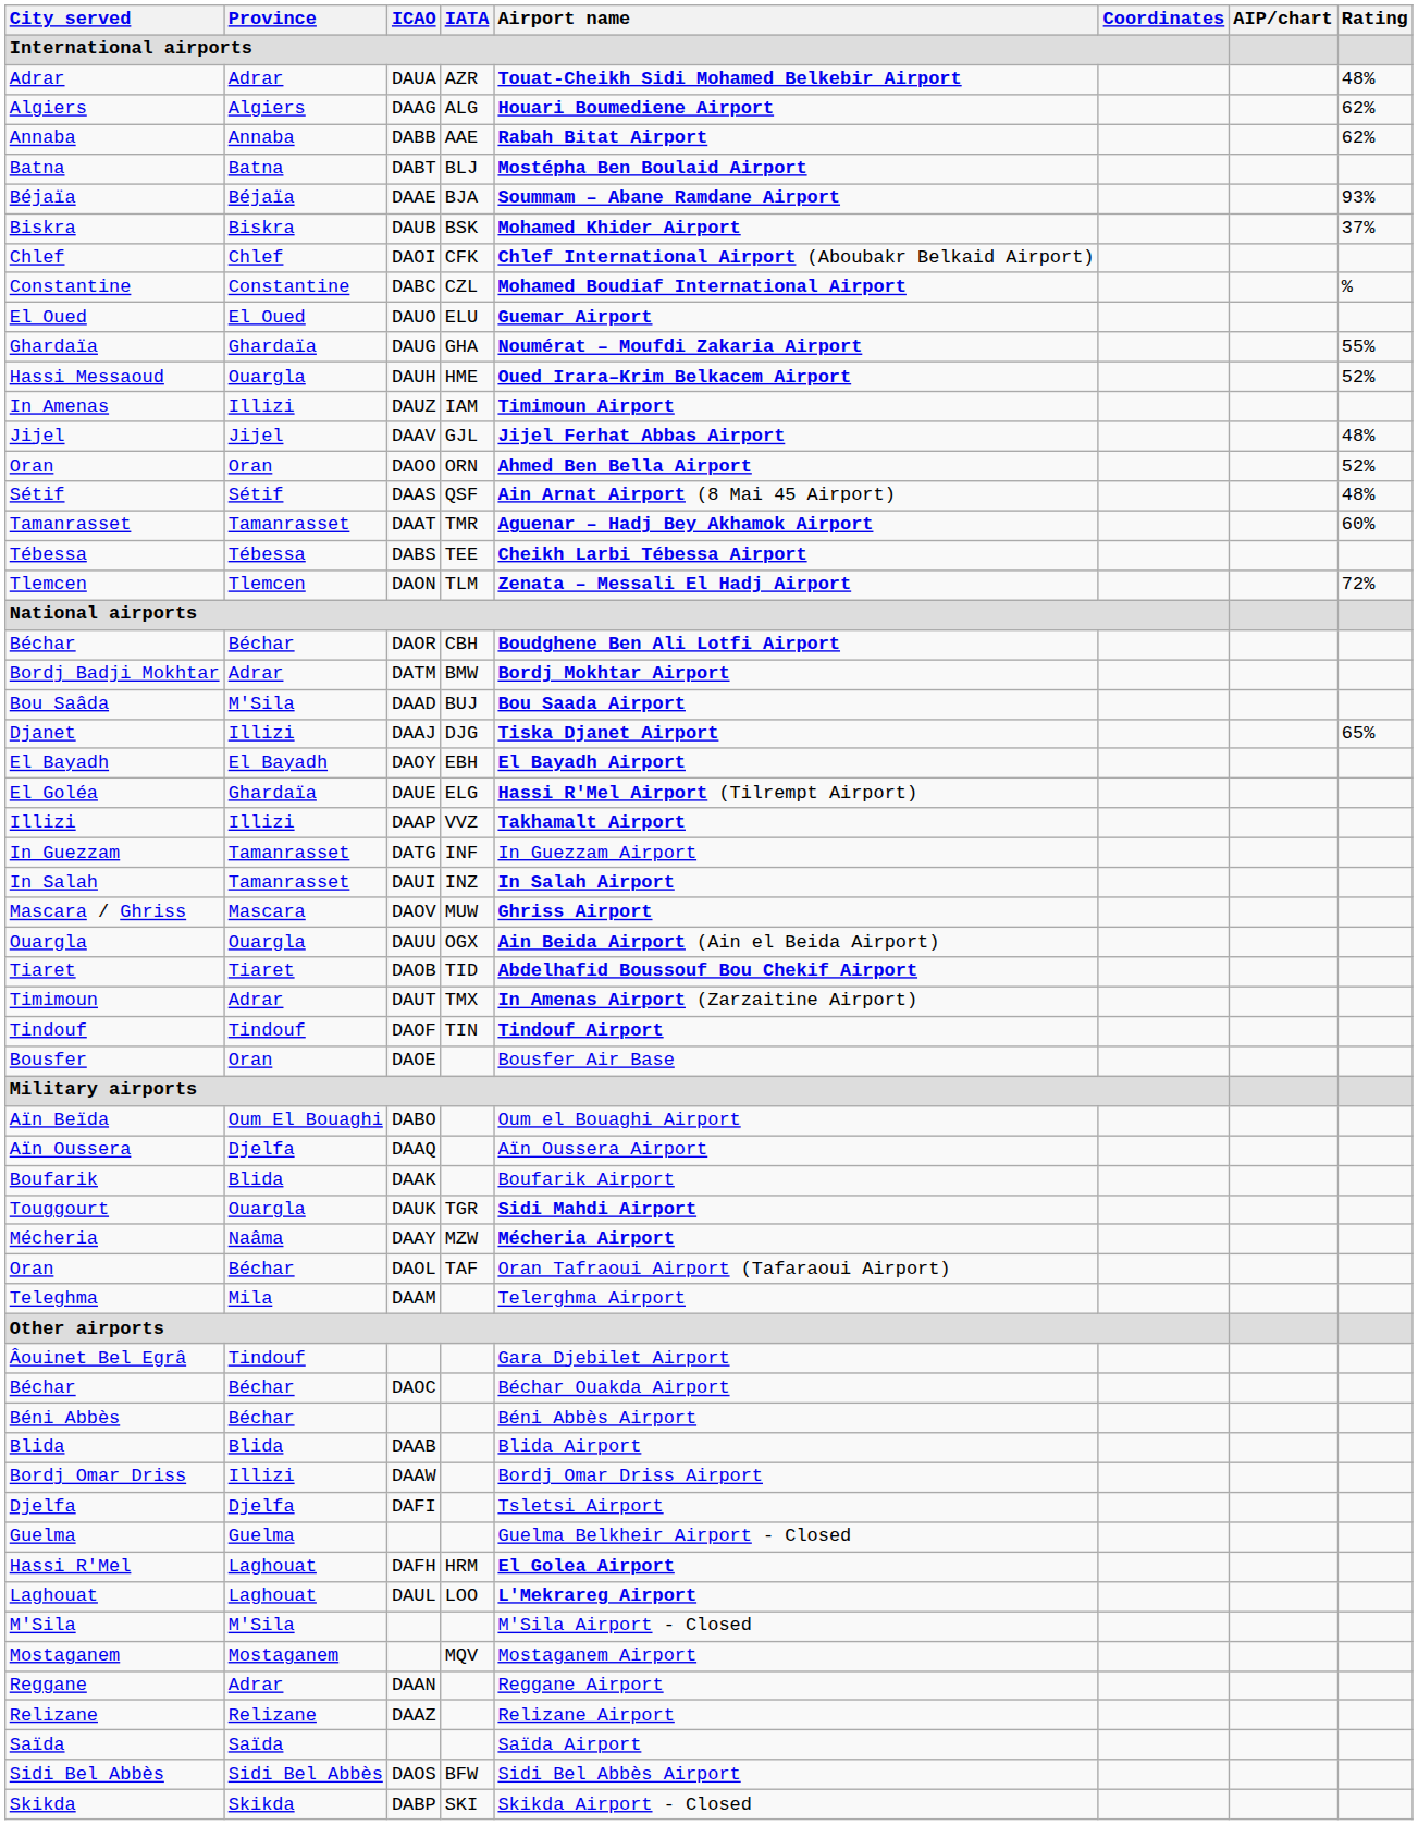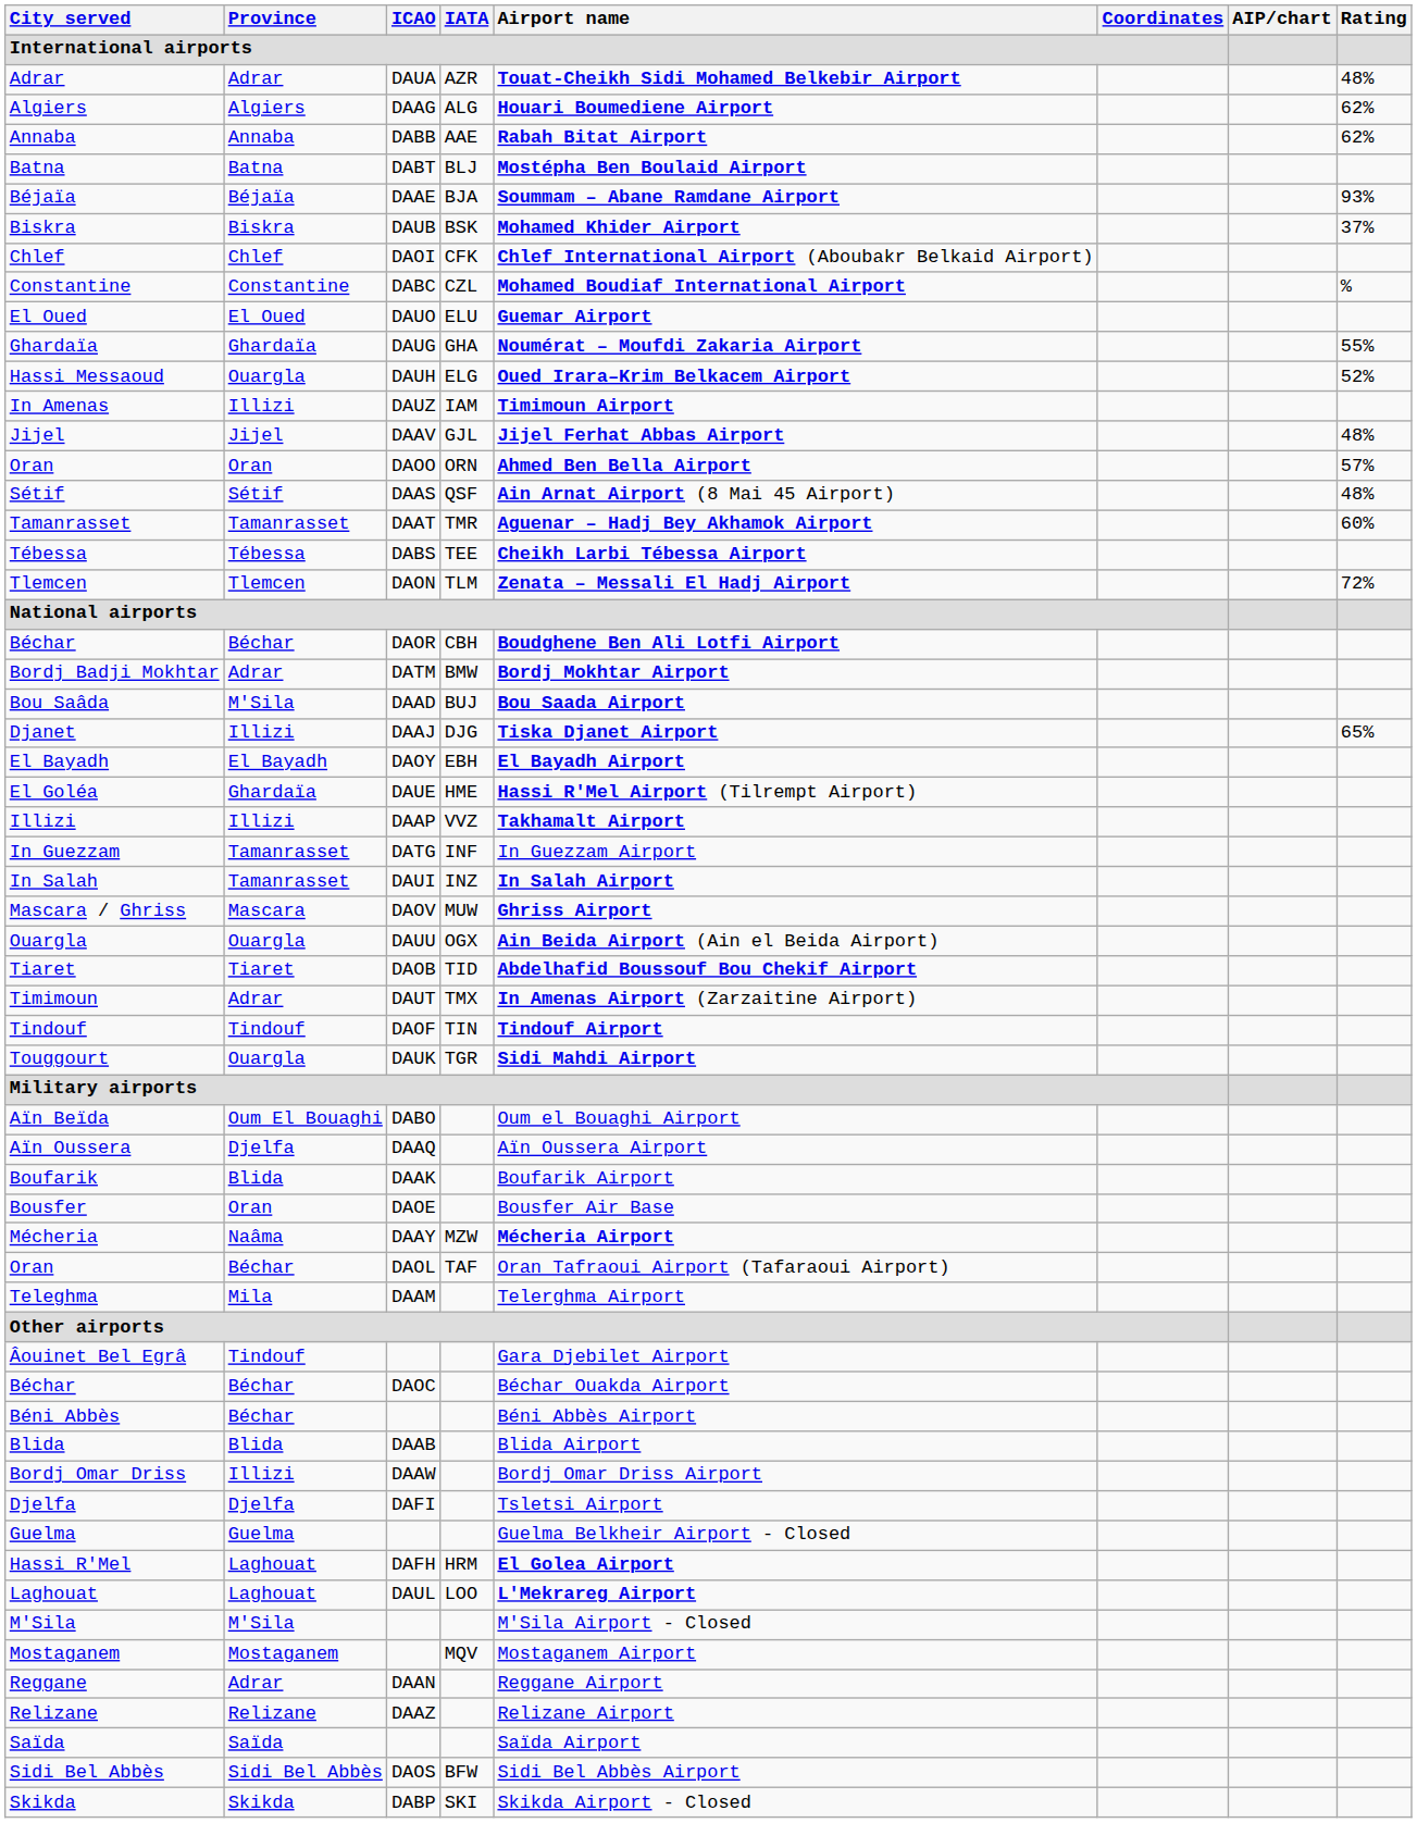 <table class="wikitable sortable" style="font-size:95%;">
 <tr valign=baseline>
 <th style="text-align:left; white-space:nowrap;"><a href='#'>City served</a></th>
 <th style="text-align:left;"><a href='#'>Province</a></th>
 <th style="text-align:left;"><a href='#'>ICAO</a></th>
 <th style="text-align:left;"><a href='#'>IATA</a></th>
 <th style="text-align:left; white-space:nowrap;">Airport name</th>
 <th style="text-align:left;"><a href='#'>Coordinates</a></th>
 <th style="text-align:left;" class="unsortable">AIP/chart</th>
 <th>Rating</th>
 </tr>
 <tr class="sortbottom" style="font-weight:bold; background:#DDDDDD;">
 <td colspan="6">International airports</td>
 <td></td>
 <td></td>
 </tr>
 <tr valign=top>
 <td><a href='#'>Adrar</a></td>
 <td><a href='#'>Adrar</a></td>
 <td>DAUA</td>
 <td>AZR</td>
 <td><strong><a href='#'>Touat-Cheikh Sidi Mohamed Belkebir Airport</a></strong></td>
 <td><small></small></td>
 <td><small> </small></td>
 <td>48%</td>
 </tr>
 <tr valign=top>
 <td><a href='#'>Algiers</a></td>
 <td><a href='#'>Algiers</a></td>
 <td>DAAG</td>
 <td>ALG</td>
 <td><strong><a href='#'>Houari Boumediene Airport</a></strong></td>
 <td><small></small></td>
 <td><small> </small></td>
 <td>62%</td>
 </tr>
 <tr valign=top>
 <td><a href='#'>Annaba</a></td>
 <td><a href='#'>Annaba</a></td>
 <td>DABB</td>
 <td>AAE</td>
 <td><strong><a href='#'>Rabah Bitat Airport</a></strong></td>
 <td><small></small></td>
 <td><small> </small></td>
 <td>62%</td>
 </tr>
 <tr valign=top>
 <td><a href='#'>Batna</a></td>
 <td><a href='#'>Batna</a></td>
 <td>DABT</td>
 <td>BLJ</td>
 <td><strong><a href='#'>Mostépha Ben Boulaid Airport</a></strong></td>
 <td><small></small></td>
 <td><small> </small></td>
 <td></td>
 </tr>
 <tr valign=top>
 <td><a href='#'>Béjaïa</a></td>
 <td><a href='#'>Béjaïa</a></td>
 <td>DAAE</td>
 <td>BJA</td>
 <td><strong><a href='#'>Soummam – Abane Ramdane Airport</a></strong></td>
 <td><small></small></td>
 <td><small> </small></td>
 <td>93%</td>
 </tr>
 <tr valign=top>
 <td><a href='#'>Biskra</a></td>
 <td><a href='#'>Biskra</a></td>
 <td>DAUB</td>
 <td>BSK</td>
 <td><strong><a href='#'>Mohamed Khider Airport</a></strong></td>
 <td><small></small></td>
 <td><small> </small></td>
 <td>37%</td>
 </tr>
 <tr valign=top>
 <td><a href='#'>Chlef</a></td>
 <td><a href='#'>Chlef</a></td>
 <td>DAOI</td>
 <td>CFK</td>
 <td><strong><a href='#'>Chlef International Airport</a></strong> (Aboubakr Belkaid Airport)</td>
 <td><small></small></td>
 <td><small> </small></td>
 <td></td>
 </tr>
 <tr valign=top>
 <td><a href='#'>Constantine</a></td>
 <td><a href='#'>Constantine</a></td>
 <td>DABC</td>
 <td>CZL</td>
 <td><strong><a href='#'>Mohamed Boudiaf International Airport</a></strong></td>
 <td><small></small></td>
 <td><small> </small></td>
 <td>%</td>
 </tr>
 <tr valign=top>
 <td><a href='#'>El Oued</a></td>
 <td><a href='#'>El Oued</a></td>
 <td>DAUO</td>
 <td>ELU</td>
 <td><strong><a href='#'>Guemar Airport</a></strong></td>
 <td><small></small></td>
 <td><small> </small></td>
 <td></td>
 </tr>
 <tr valign=top>
 <td><a href='#'>Ghardaïa</a></td>
 <td><a href='#'>Ghardaïa</a></td>
 <td>DAUG</td>
 <td>GHA</td>
 <td><strong><a href='#'>Noumérat – Moufdi Zakaria Airport</a></strong></td>
 <td><small></small></td>
 <td><small> </small></td>
 <td>55%</td>
 </tr>
 <tr valign=top>
 <td><a href='#'>Hassi Messaoud</a></td>
 <td><a href='#'>Ouargla</a></td>
 <td>DAUH</td>
-<td>HME</td>
+<td>ELG</td>
 <td><strong><a href='#'>Oued Irara–Krim Belkacem Airport</a></strong></td>
 <td><small></small></td>
 <td><small> </small></td>
 <td>52%</td>
 </tr>
 <tr valign=top>
 <td><a href='#'>In Amenas</a></td>
 <td><a href='#'>Illizi</a></td>
 <td>DAUZ</td>
 <td>IAM</td>
 <td><strong><a href='#'>Timimoun Airport</a></strong></td>
 <td><small></small></td>
 <td><small> </small></td>
 <td></td>
 </tr>
 <tr valign=top>
 <td><a href='#'>Jijel</a></td>
 <td><a href='#'>Jijel</a></td>
 <td>DAAV</td>
 <td>GJL</td>
 <td><strong><a href='#'>Jijel Ferhat Abbas Airport</a></strong></td>
 <td><small></small></td>
 <td><small> </small></td>
 <td>48%</td>
 </tr>
 <tr valign=top>
 <td><a href='#'>Oran</a></td>
 <td><a href='#'>Oran</a></td>
 <td>DAOO</td>
 <td>ORN</td>
 <td><strong><a href='#'>Ahmed Ben Bella Airport</a></strong></td>
 <td><small></small></td>
 <td><small> </small></td>
-<td>52%</td>
+<td>57%</td>
 </tr>
 <tr valign=top>
 <td><a href='#'>Sétif</a></td>
 <td><a href='#'>Sétif</a></td>
 <td>DAAS</td>
 <td>QSF</td>
 <td><strong><a href='#'>Ain Arnat Airport</a></strong> (8 Mai 45 Airport)</td>
 <td><small></small></td>
 <td><small> </small></td>
 <td>48%</td>
 </tr>
 <tr valign=top>
 <td><a href='#'>Tamanrasset</a></td>
 <td><a href='#'>Tamanrasset</a></td>
 <td>DAAT</td>
 <td>TMR</td>
 <td><strong><a href='#'>Aguenar – Hadj Bey Akhamok Airport</a></strong></td>
 <td><small></small></td>
 <td><small> </small></td>
 <td>60%</td>
 </tr>
 <tr valign=top>
 <td><a href='#'>Tébessa</a></td>
 <td><a href='#'>Tébessa</a></td>
 <td>DABS</td>
 <td>TEE</td>
 <td><strong><a href='#'>Cheikh Larbi Tébessa Airport</a></strong></td>
 <td><small></small></td>
 <td><small> </small></td>
 <td></td>
 </tr>
 <tr valign=top>
 <td><a href='#'>Tlemcen</a></td>
 <td><a href='#'>Tlemcen</a></td>
 <td>DAON</td>
 <td>TLM</td>
 <td><strong><a href='#'>Zenata – Messali El Hadj Airport</a></strong></td>
 <td><small></small></td>
 <td><small> </small></td>
 <td>72%</td>
 </tr>
 <tr class="sortbottom" style="font-weight:bold; background:#DDDDDD;">
 <td colspan="6">National airports</td>
 <td></td>
 <td></td>
 </tr>
 <tr valign=top>
 <td><a href='#'>Béchar</a></td>
 <td><a href='#'>Béchar</a></td>
 <td>DAOR</td>
 <td>CBH</td>
 <td><strong><a href='#'>Boudghene Ben Ali Lotfi Airport</a></strong></td>
 <td><small></small></td>
 <td><small> </small></td>
 <td></td>
 </tr>
 <tr valign=top>
 <td><a href='#'>Bordj Badji Mokhtar</a></td>
 <td><a href='#'>Adrar</a></td>
 <td>DATM</td>
 <td>BMW</td>
 <td><strong><a href='#'>Bordj Mokhtar Airport</a></strong></td>
 <td><small></small></td>
 <td><small> </small></td>
 <td></td>
 </tr>
 <tr valign=top>
 <td><a href='#'>Bou Saâda</a></td>
 <td><a href='#'>M'Sila</a></td>
 <td>DAAD</td>
 <td>BUJ</td>
 <td><strong><a href='#'>Bou Saada Airport</a></strong></td>
 <td><small></small></td>
 <td><small> </small></td>
 <td></td>
 </tr>
 <tr valign=top>
 <td><a href='#'>Djanet</a></td>
 <td><a href='#'>Illizi</a></td>
 <td>DAAJ</td>
 <td>DJG</td>
 <td><strong><a href='#'>Tiska Djanet Airport</a></strong></td>
 <td><small></small></td>
 <td><small> </small></td>
 <td>65%</td>
 </tr>
 <tr valign=top>
 <td><a href='#'>El Bayadh</a></td>
 <td><a href='#'>El Bayadh</a></td>
 <td>DAOY</td>
 <td>EBH</td>
 <td><strong><a href='#'>El Bayadh Airport</a></strong></td>
 <td><small></small></td>
 <td><small> </small></td>
 <td></td>
 </tr>
 <tr valign=top>
 <td><a href='#'>El Goléa</a></td>
 <td><a href='#'>Ghardaïa</a></td>
 <td>DAUE</td>
-<td>ELG</td>
+<td>HME</td>
 <td><strong><a href='#'>Hassi R'Mel Airport</a></strong> (Tilrempt Airport)</td>
 <td><small></small></td>
 <td><small> </small></td>
 <td></td>
 </tr>
 <tr valign=top>
 <td><a href='#'>Illizi</a></td>
 <td><a href='#'>Illizi</a></td>
 <td>DAAP</td>
 <td>VVZ</td>
 <td><strong><a href='#'>Takhamalt Airport</a></strong></td>
 <td><small></small></td>
 <td><small> </small></td>
 <td></td>
 </tr>
 <tr valign=top>
 <td><a href='#'>In Guezzam</a></td>
 <td><a href='#'>Tamanrasset</a></td>
 <td>DATG</td>
 <td>INF</td>
 <td><a href='#'>In Guezzam Airport</a></td>
 <td><small></small></td>
 <td><small> </small></td>
 <td></td>
 </tr>
 <tr valign=top>
 <td><a href='#'>In Salah</a></td>
 <td><a href='#'>Tamanrasset</a></td>
 <td>DAUI</td>
 <td>INZ</td>
 <td><strong><a href='#'>In Salah Airport</a></strong></td>
 <td><small></small></td>
 <td><small> </small></td>
 <td></td>
 </tr>
 <tr valign=top>
 <td><a href='#'>Mascara</a> / <a href='#'>Ghriss</a></td>
 <td><a href='#'>Mascara</a></td>
 <td>DAOV</td>
 <td>MUW</td>
 <td><strong><a href='#'>Ghriss Airport</a></strong></td>
 <td><small></small></td>
 <td><small> </small></td>
 <td></td>
 </tr>
 <tr valign=top>
 <td><a href='#'>Ouargla</a></td>
 <td><a href='#'>Ouargla</a></td>
 <td>DAUU</td>
 <td>OGX</td>
 <td><strong><a href='#'>Ain Beida Airport</a></strong> (Ain el Beida Airport)</td>
 <td><small></small></td>
 <td><small> </small></td>
 <td></td>
 </tr>
 <tr valign=top>
 <td><a href='#'>Tiaret</a></td>
 <td><a href='#'>Tiaret</a></td>
 <td>DAOB</td>
 <td>TID</td>
 <td><strong><a href='#'>Abdelhafid Boussouf Bou Chekif Airport</a></strong></td>
 <td><small></small></td>
 <td><small> </small></td>
 <td></td>
 </tr>
 <tr valign=top>
 <td><a href='#'>Timimoun</a></td>
 <td><a href='#'>Adrar</a></td>
 <td>DAUT</td>
 <td>TMX</td>
 <td><strong><a href='#'>In Amenas Airport</a></strong> (Zarzaitine Airport)</td>
 <td><small></small></td>
 <td><small> </small></td>
 <td></td>
 </tr>
 <tr valign=top>
 <td><a href='#'>Tindouf</a></td>
 <td><a href='#'>Tindouf</a></td>
 <td>DAOF</td>
 <td>TIN</td>
 <td><strong><a href='#'>Tindouf Airport</a></strong></td>
 <td><small></small></td>
 <td><small> </small></td>
 <td></td>
 </tr>
 <tr valign=top>
-<td><a href='#'>Bousfer</a></td>
-<td><a href='#'>Oran</a></td>
-<td>DAOE</td>
-<td></td>
-<td><a href='#'>Bousfer Air Base</a></td>
+<td><a href='#'>Touggourt</a></td>
+<td><a href='#'>Ouargla</a></td>
+<td>DAUK</td>
+<td>TGR</td>
+<td><strong><a href='#'>Sidi Mahdi Airport</a></strong></td>
 <td><small></small></td>
-<td></td>
+<td><small> </small></td>
 <td></td>
 </tr>
 <tr class="sortbottom" style="font-weight:bold; background:#DDDDDD;">
 <td colspan="6">Military airports</td>
 <td></td>
 <td></td>
 </tr>
 <tr valign=top>
 <td><a href='#'>Aïn Beïda</a></td>
 <td><a href='#'>Oum El Bouaghi</a></td>
 <td>DABO</td>
 <td></td>
 <td><a href='#'>Oum el Bouaghi Airport</a></td>
 <td></td>
 <td></td>
 <td></td>
 </tr>
 <tr valign=top>
 <td><a href='#'>Aïn Oussera</a></td>
 <td><a href='#'>Djelfa</a></td>
 <td>DAAQ</td>
 <td></td>
 <td><a href='#'>Aïn Oussera Airport</a></td>
 <td><small></small></td>
 <td></td>
 <td></td>
 </tr>
 <tr valign=top>
 <td><a href='#'>Boufarik</a></td>
 <td><a href='#'>Blida</a></td>
 <td>DAAK</td>
 <td></td>
 <td><a href='#'>Boufarik Airport</a></td>
 <td><small></small></td>
 <td></td>
 <td></td>
 </tr>
 <tr valign=top>
-<td><a href='#'>Touggourt</a></td>
-<td><a href='#'>Ouargla</a></td>
-<td>DAUK</td>
-<td>TGR</td>
-<td><strong><a href='#'>Sidi Mahdi Airport</a></strong></td>
+<td><a href='#'>Bousfer</a></td>
+<td><a href='#'>Oran</a></td>
+<td>DAOE</td>
+<td></td>
+<td><a href='#'>Bousfer Air Base</a></td>
 <td><small></small></td>
-<td><small> </small></td>
+<td></td>
 <td></td>
 </tr>
 <tr valign=top>
 <td><a href='#'>Mécheria</a></td>
 <td><a href='#'>Naâma</a></td>
 <td>DAAY</td>
 <td>MZW</td>
 <td><strong><a href='#'>Mécheria Airport</a></strong></td>
 <td><small></small></td>
 <td></td>
 <td></td>
 </tr>
 <tr valign=top>
 <td><a href='#'>Oran</a></td>
 <td><a href='#'>Béchar</a></td>
 <td>DAOL</td>
 <td>TAF</td>
 <td><a href='#'>Oran Tafraoui Airport</a> (Tafaraoui Airport)</td>
 <td><small></small></td>
 <td></td>
 <td></td>
 </tr>
 <tr valign=top>
 <td><a href='#'>Teleghma</a></td>
 <td><a href='#'>Mila</a></td>
 <td>DAAM</td>
 <td></td>
 <td><a href='#'>Telerghma Airport</a></td>
 <td><small></small></td>
 <td></td>
 <td></td>
 </tr>
 <tr class="sortbottom" style="font-weight:bold; background:#DDDDDD;">
 <td colspan="6">Other airports</td>
 <td></td>
 <td></td>
 </tr>
 <tr valign=top>
 <td><a href='#'>Âouinet Bel Egrâ</a></td>
 <td><a href='#'>Tindouf</a></td>
 <td></td>
 <td></td>
 <td><a href='#'>Gara Djebilet Airport</a></td>
 <td><small></small></td>
 <td></td>
 <td></td>
 </tr>
 <tr valign=top>
 <td><a href='#'>Béchar</a></td>
 <td><a href='#'>Béchar</a></td>
 <td>DAOC</td>
 <td></td>
 <td><a href='#'>Béchar Ouakda Airport</a></td>
 <td><small></small></td>
 <td></td>
 <td></td>
 </tr>
 <tr valign=top>
 <td><a href='#'>Béni Abbès</a></td>
 <td><a href='#'>Béchar</a></td>
 <td></td>
 <td></td>
 <td><a href='#'>Béni Abbès Airport</a></td>
 <td><small></small></td>
 <td></td>
 <td></td>
 </tr>
 <tr valign=top>
 <td><a href='#'>Blida</a></td>
 <td><a href='#'>Blida</a></td>
 <td>DAAB</td>
 <td></td>
 <td><a href='#'>Blida Airport</a></td>
 <td><small></small></td>
 <td></td>
 <td></td>
 </tr>
 <tr valign=top>
 <td><a href='#'>Bordj Omar Driss</a></td>
 <td><a href='#'>Illizi</a></td>
 <td>DAAW</td>
 <td></td>
 <td><a href='#'>Bordj Omar Driss Airport</a></td>
 <td><small></small></td>
 <td></td>
 <td></td>
 </tr>
 <tr valign=top>
 <td><a href='#'>Djelfa</a></td>
 <td><a href='#'>Djelfa</a></td>
 <td>DAFI</td>
 <td></td>
 <td><a href='#'>Tsletsi Airport</a></td>
 <td><small></small></td>
 <td></td>
 <td></td>
 </tr>
 <tr valign=top>
 <td><a href='#'>Guelma</a></td>
 <td><a href='#'>Guelma</a></td>
 <td></td>
 <td></td>
 <td><a href='#'>Guelma Belkheir Airport</a> - Closed</td>
 <td><small></small></td>
 <td></td>
 <td></td>
 </tr>
 <tr valign=top>
 <td><a href='#'>Hassi R'Mel</a></td>
 <td><a href='#'>Laghouat</a></td>
 <td>DAFH</td>
 <td>HRM</td>
 <td><strong><a href='#'>El Golea Airport</a></strong></td>
 <td><small></small></td>
 <td></td>
 <td></td>
 </tr>
 <tr valign=top>
 <td><a href='#'>Laghouat</a></td>
 <td><a href='#'>Laghouat</a></td>
 <td>DAUL</td>
 <td>LOO</td>
 <td><strong><a href='#'>L'Mekrareg Airport</a></strong></td>
 <td><small></small></td>
 <td></td>
 <td></td>
 </tr>
 <tr valign=top>
 <td><a href='#'>M'Sila</a></td>
 <td><a href='#'>M'Sila</a></td>
 <td></td>
 <td></td>
 <td><a href='#'>M'Sila Airport</a> - Closed</td>
 <td><small></small></td>
 <td></td>
 <td></td>
 </tr>
 <tr valign=top>
 <td><a href='#'>Mostaganem</a></td>
 <td><a href='#'>Mostaganem</a></td>
 <td></td>
 <td>MQV</td>
 <td><a href='#'>Mostaganem Airport</a></td>
 <td><small></small></td>
 <td></td>
 <td></td>
 </tr>
 <tr valign=top>
 <td><a href='#'>Reggane</a></td>
 <td><a href='#'>Adrar</a></td>
 <td>DAAN</td>
 <td></td>
 <td><a href='#'>Reggane Airport</a></td>
 <td><small></small></td>
 <td></td>
 <td></td>
 </tr>
 <tr valign=top>
 <td><a href='#'>Relizane</a></td>
 <td><a href='#'>Relizane</a></td>
 <td>DAAZ</td>
 <td></td>
 <td><a href='#'>Relizane Airport</a></td>
 <td><small></small></td>
 <td></td>
 <td></td>
 </tr>
 <tr valign=top>
 <td><a href='#'>Saïda</a></td>
 <td><a href='#'>Saïda</a></td>
 <td></td>
 <td></td>
 <td><a href='#'>Saïda Airport</a></td>
 <td><small></small></td>
 <td></td>
 <td></td>
 </tr>
 <tr valign=top>
 <td><a href='#'>Sidi Bel Abbès</a></td>
 <td><a href='#'>Sidi Bel Abbès</a></td>
 <td>DAOS</td>
 <td>BFW</td>
 <td><a href='#'>Sidi Bel Abbès Airport</a></td>
 <td><small></small></td>
 <td></td>
 <td></td>
 </tr>
 <tr valign=top>
 <td><a href='#'>Skikda</a></td>
 <td><a href='#'>Skikda</a></td>
 <td>DABP</td>
 <td>SKI</td>
 <td><a href='#'>Skikda Airport</a> - Closed</td>
 <td><small></small></td>
 <td></td>
 <td></td>
 </tr>
 </table>
